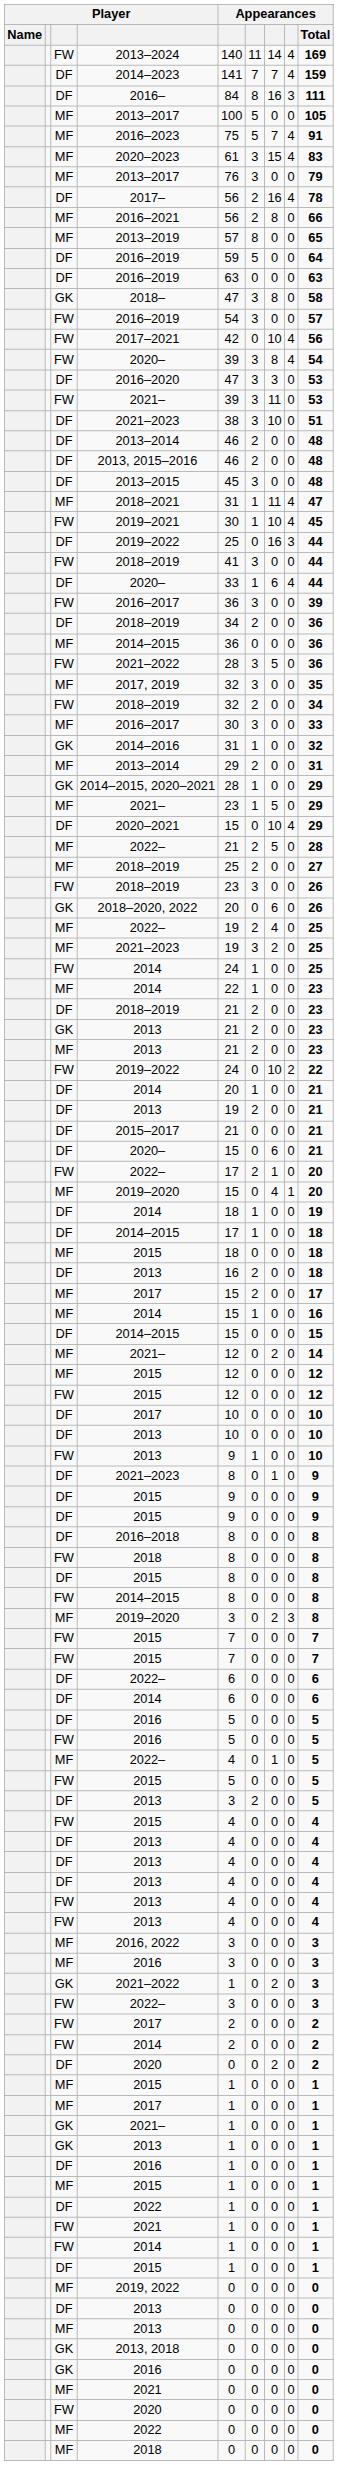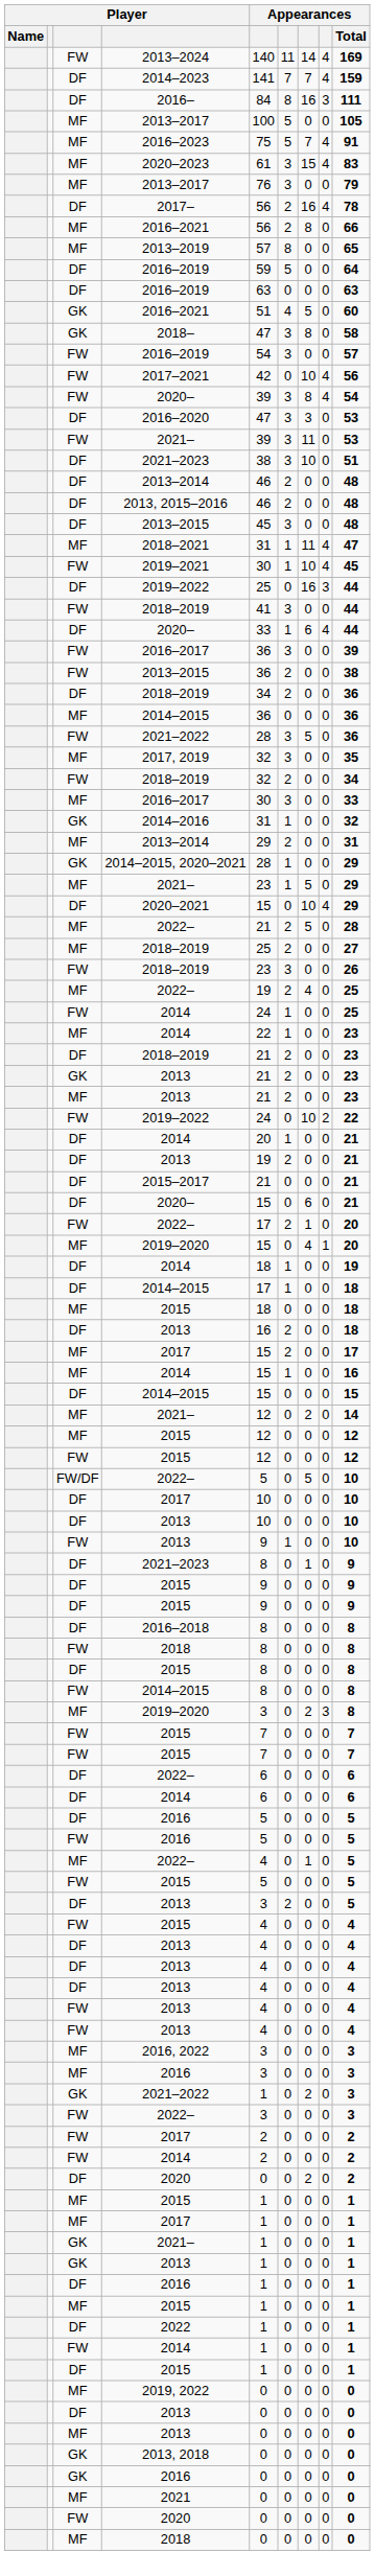 <table class="wikitable plainrowheaders sortable" style="text-align:center;">
 <tr>
 <th colspan="4" scope="colgroup">Player</th>
 <th colspan="5" scope="colgroup">Appearances</th>
 </tr>
 <tr>
 <th scope="col">Name</th>
 <th scope="col"></th>
 <th scope="col"></th>
 <th scope="col"></th>
 <th scope="col"></th>
 <th scope="col"></th>
 <th scope="col"></th>
 <th scope="col"></th>
 <th scope="col">Total</th>
 </tr>
 <tr>
 <th scope="row"></th>
 <td></td>
 <td>FW</td>
 <td>2013–2024</td>
 <td>140</td>
 <td>11</td>
 <td>14</td>
 <td>4</td>
 <td><strong>169</strong></td>
 </tr>
 <tr>
 <th scope="row"><strong></strong></th>
 <td></td>
 <td>DF</td>
 <td>2014–2023</td>
 <td>141</td>
 <td>7</td>
 <td>7</td>
 <td>4</td>
 <td><strong>159</strong></td>
 </tr>
 <tr>
 <th scope="row"><strong></strong></th>
 <td></td>
 <td>DF</td>
 <td>2016–</td>
 <td>84</td>
 <td>8</td>
 <td>16</td>
 <td>3</td>
 <td><strong>111</strong></td>
 </tr>
 <tr>
 <th scope="row"></th>
 <td></td>
 <td>MF</td>
 <td>2013–2017</td>
 <td>100</td>
 <td>5</td>
 <td>0</td>
 <td>0</td>
 <td><strong>105</strong></td>
 </tr>
 <tr>
 <th scope="row"></th>
 <td></td>
 <td>MF</td>
 <td>2016–2023</td>
 <td>75</td>
 <td>5</td>
 <td>7</td>
 <td>4</td>
 <td><strong>91</strong></td>
 </tr>
 <tr>
 <th scope="row"></th>
 <td></td>
 <td>MF</td>
 <td>2020–2023</td>
 <td>61</td>
 <td>3</td>
 <td>15</td>
 <td>4</td>
 <td><strong>83</strong></td>
 </tr>
 <tr>
 <th scope="row"></th>
 <td></td>
 <td>MF</td>
 <td>2013–2017</td>
 <td>76</td>
 <td>3</td>
 <td>0</td>
 <td>0</td>
 <td><strong>79</strong></td>
 </tr>
 <tr>
 <th scope="row"></th>
 <td></td>
 <td>DF</td>
 <td>2017–</td>
 <td>56</td>
 <td>2</td>
 <td>16</td>
 <td>4</td>
 <td><strong>78</strong></td>
 </tr>
 <tr>
 <th scope="row"></th>
 <td></td>
 <td>MF</td>
 <td>2016–2021</td>
 <td>56</td>
 <td>2</td>
 <td>8</td>
 <td>0</td>
 <td><strong>66</strong></td>
 </tr>
 <tr>
 <th scope="row"></th>
 <td></td>
 <td>MF</td>
 <td>2013–2019</td>
 <td>57</td>
 <td>8</td>
 <td>0</td>
 <td>0</td>
 <td><strong>65</strong></td>
 </tr>
 <tr>
 <th scope="row"></th>
 <td></td>
 <td>DF</td>
 <td>2016–2019</td>
 <td>59</td>
 <td>5</td>
 <td>0</td>
 <td>0</td>
 <td><strong>64</strong></td>
 </tr>
 <tr>
 <th scope="row"></th>
 <td></td>
 <td>DF</td>
 <td>2016–2019</td>
 <td>63</td>
 <td>0</td>
 <td>0</td>
 <td>0</td>
 <td><strong>63</strong></td>
+</tr>
+<tr>
+<th scope="row"></th>
+<td></td>
+<td>GK</td>
+<td>2016–2021</td>
+<td>51</td>
+<td>4</td>
+<td>5</td>
+<td>0</td>
+<td><strong>60</strong></td>
 </tr>
 <tr>
 <th scope="row"><strong></strong></th>
 <td></td>
 <td>GK</td>
 <td>2018–</td>
 <td>47</td>
 <td>3</td>
 <td>8</td>
 <td>0</td>
 <td><strong>58</strong></td>
 </tr>
 <tr>
 <th scope="row"></th>
 <td></td>
 <td>FW</td>
 <td>2016–2019</td>
 <td>54</td>
 <td>3</td>
 <td>0</td>
 <td>0</td>
 <td><strong>57</strong></td>
 </tr>
 <tr>
 <th scope="row"></th>
 <td></td>
 <td>FW</td>
 <td>2017–2021</td>
 <td>42</td>
 <td>0</td>
 <td>10</td>
 <td>4</td>
 <td><strong>56</strong></td>
 </tr>
 <tr>
 <th scope="row"><strong></strong></th>
 <td></td>
 <td>FW</td>
 <td>2020–</td>
 <td>39</td>
 <td>3</td>
 <td>8</td>
 <td>4</td>
 <td><strong>54</strong></td>
 </tr>
 <tr>
 <th scope="row"></th>
 <td></td>
 <td>DF</td>
 <td>2016–2020</td>
 <td>47</td>
 <td>3</td>
 <td>3</td>
 <td>0</td>
 <td><strong>53</strong></td>
 </tr>
 <tr>
 <th scope="row"><strong></strong></th>
 <td></td>
 <td>FW</td>
 <td>2021–</td>
 <td>39</td>
 <td>3</td>
 <td>11</td>
 <td>0</td>
 <td><strong>53</strong></td>
 </tr>
 <tr>
 <th scope="row"><strong></strong></th>
 <td></td>
 <td>DF</td>
 <td>2021–2023</td>
 <td>38</td>
 <td>3</td>
 <td>10</td>
 <td>0</td>
 <td><strong>51</strong></td>
 </tr>
 <tr>
 <th scope="row"></th>
 <td></td>
 <td>DF</td>
 <td>2013–2014</td>
 <td>46</td>
 <td>2</td>
 <td>0</td>
 <td>0</td>
 <td><strong>48</strong></td>
 </tr>
 <tr>
 <th scope="row"></th>
 <td></td>
 <td>DF</td>
 <td>2013, 2015–2016</td>
 <td>46</td>
 <td>2</td>
 <td>0</td>
 <td>0</td>
 <td><strong>48</strong></td>
 </tr>
 <tr>
 <th scope="row"></th>
 <td></td>
 <td>DF</td>
 <td>2013–2015</td>
 <td>45</td>
 <td>3</td>
 <td>0</td>
 <td>0</td>
 <td><strong>48</strong></td>
 </tr>
 <tr>
 <th scope="row"></th>
 <td></td>
 <td>MF</td>
 <td>2018–2021</td>
 <td>31</td>
 <td>1</td>
 <td>11</td>
 <td>4</td>
 <td><strong>47</strong></td>
 </tr>
 <tr>
 <th scope="row"></th>
 <td></td>
 <td>FW</td>
 <td>2019–2021</td>
 <td>30</td>
 <td>1</td>
 <td>10</td>
 <td>4</td>
 <td><strong>45</strong></td>
 </tr>
 <tr>
 <th scope="row"></th>
 <td></td>
 <td>DF</td>
 <td>2019–2022</td>
 <td>25</td>
 <td>0</td>
 <td>16</td>
 <td>3</td>
 <td><strong>44</strong></td>
 </tr>
 <tr>
 <th scope="row"></th>
 <td></td>
 <td>FW</td>
 <td>2018–2019</td>
 <td>41</td>
 <td>3</td>
 <td>0</td>
 <td>0</td>
 <td><strong>44</strong></td>
 </tr>
 <tr>
 <th scope="row"><strong></strong></th>
 <td></td>
 <td>DF</td>
 <td>2020–</td>
 <td>33</td>
 <td>1</td>
 <td>6</td>
 <td>4</td>
 <td><strong>44</strong></td>
 </tr>
 <tr>
 <th scope="row"></th>
 <td></td>
 <td>FW</td>
 <td>2016–2017</td>
 <td>36</td>
 <td>3</td>
 <td>0</td>
 <td>0</td>
 <td><strong>39</strong></td>
 </tr>
 <tr>
 <th scope="row"></th>
 <td></td>
+<td>FW</td>
+<td>2013–2015</td>
+<td>36</td>
+<td>2</td>
+<td>0</td>
+<td>0</td>
+<td><strong>38</strong></td>
+</tr>
+<tr>
+<th scope="row"></th>
+<td></td>
 <td>DF</td>
 <td>2018–2019</td>
 <td>34</td>
 <td>2</td>
 <td>0</td>
 <td>0</td>
 <td><strong>36</strong></td>
 </tr>
 <tr>
 <th scope="row"></th>
 <td></td>
 <td>MF</td>
 <td>2014–2015</td>
 <td>36</td>
 <td>0</td>
 <td>0</td>
 <td>0</td>
 <td><strong>36</strong></td>
 </tr>
 <tr>
 <th scope="row"></th>
 <td></td>
 <td>FW</td>
 <td>2021–2022</td>
 <td>28</td>
 <td>3</td>
 <td>5</td>
 <td>0</td>
 <td><strong>36</strong></td>
 </tr>
 <tr>
 <th scope="row"></th>
 <td></td>
 <td>MF</td>
 <td>2017, 2019</td>
 <td>32</td>
 <td>3</td>
 <td>0</td>
 <td>0</td>
 <td><strong>35</strong></td>
 </tr>
 <tr>
 <th scope="row"></th>
 <td></td>
 <td>FW</td>
 <td>2018–2019</td>
 <td>32</td>
 <td>2</td>
 <td>0</td>
 <td>0</td>
 <td><strong>34</strong></td>
 </tr>
 <tr>
 <th scope="row"></th>
 <td></td>
 <td>MF</td>
 <td>2016–2017</td>
 <td>30</td>
 <td>3</td>
 <td>0</td>
 <td>0</td>
 <td><strong>33</strong></td>
 </tr>
 <tr>
 <th scope="row"></th>
 <td></td>
 <td>GK</td>
 <td>2014–2016</td>
 <td>31</td>
 <td>1</td>
 <td>0</td>
 <td>0</td>
 <td><strong>32</strong></td>
 </tr>
 <tr>
 <th scope="row"></th>
 <td></td>
 <td>MF</td>
 <td>2013–2014</td>
 <td>29</td>
 <td>2</td>
 <td>0</td>
 <td>0</td>
 <td><strong>31</strong></td>
 </tr>
 <tr>
 <th scope="row"></th>
 <td></td>
 <td>GK</td>
 <td>2014–2015, 2020–2021</td>
 <td>28</td>
 <td>1</td>
 <td>0</td>
 <td>0</td>
 <td><strong>29</strong></td>
 </tr>
 <tr>
 <th scope="row"><strong></strong></th>
 <td></td>
 <td>MF</td>
 <td>2021–</td>
 <td>23</td>
 <td>1</td>
 <td>5</td>
 <td>0</td>
 <td><strong>29</strong></td>
 </tr>
 <tr>
 <th scope="row"></th>
 <td></td>
 <td>DF</td>
 <td>2020–2021</td>
 <td>15</td>
 <td>0</td>
 <td>10</td>
 <td>4</td>
 <td><strong>29</strong></td>
 </tr>
 <tr>
 <th scope="row"><strong></strong></th>
 <td></td>
 <td>MF</td>
 <td>2022–</td>
 <td>21</td>
 <td>2</td>
 <td>5</td>
 <td>0</td>
 <td><strong>28</strong></td>
 </tr>
 <tr>
 <th scope="row"></th>
 <td></td>
 <td>MF</td>
 <td>2018–2019</td>
 <td>25</td>
 <td>2</td>
 <td>0</td>
 <td>0</td>
 <td><strong>27</strong></td>
 </tr>
 <tr>
 <th scope="row"></th>
 <td></td>
 <td>FW</td>
 <td>2018–2019</td>
 <td>23</td>
 <td>3</td>
 <td>0</td>
 <td>0</td>
 <td><strong>26</strong></td>
 </tr>
 <tr>
-<th scope="row"></th>
-<td></td>
-<td>GK</td>
-<td>2018–2020, 2022</td>
-<td>20</td>
-<td>0</td>
-<td>6</td>
-<td>0</td>
-<td><strong>26</strong></td>
-</tr>
-<tr>
 <th scope="row"><strong></strong></th>
 <td></td>
 <td>MF</td>
 <td>2022–</td>
 <td>19</td>
 <td>2</td>
 <td>4</td>
-<td>0</td>
-<td><strong>25</strong></td>
-</tr>
-<tr>
-<th scope="row"><strong></strong></th>
-<td></td>
-<td>MF</td>
-<td>2021–2023</td>
-<td>19</td>
-<td>3</td>
-<td>2</td>
 <td>0</td>
 <td><strong>25</strong></td>
 </tr>
 <tr>
 <th scope="row"></th>
 <td></td>
 <td>FW</td>
 <td>2014</td>
 <td>24</td>
 <td>1</td>
 <td>0</td>
 <td>0</td>
 <td><strong>25</strong></td>
 </tr>
 <tr>
 <th scope="row"></th>
 <td></td>
 <td>MF</td>
 <td>2014</td>
 <td>22</td>
 <td>1</td>
 <td>0</td>
 <td>0</td>
 <td><strong>23</strong></td>
 </tr>
 <tr>
 <th scope="row"></th>
 <td></td>
 <td>DF</td>
 <td>2018–2019</td>
 <td>21</td>
 <td>2</td>
 <td>0</td>
 <td>0</td>
 <td><strong>23</strong></td>
 </tr>
 <tr>
 <th scope="row"></th>
 <td></td>
 <td>GK</td>
 <td>2013</td>
 <td>21</td>
 <td>2</td>
 <td>0</td>
 <td>0</td>
 <td><strong>23</strong></td>
 </tr>
 <tr>
 <th scope="row"></th>
 <td></td>
 <td>MF</td>
 <td>2013</td>
 <td>21</td>
 <td>2</td>
 <td>0</td>
 <td>0</td>
 <td><strong>23</strong></td>
 </tr>
 <tr>
 <th scope="row"></th>
 <td></td>
 <td>FW</td>
 <td>2019–2022</td>
 <td>24</td>
 <td>0</td>
 <td>10</td>
 <td>2</td>
 <td><strong>22</strong></td>
 </tr>
 <tr>
 <th scope="row"></th>
 <td></td>
 <td>DF</td>
 <td>2014</td>
 <td>20</td>
 <td>1</td>
 <td>0</td>
 <td>0</td>
 <td><strong>21</strong></td>
 </tr>
 <tr>
 <th scope="row"></th>
 <td></td>
 <td>DF</td>
 <td>2013</td>
 <td>19</td>
 <td>2</td>
 <td>0</td>
 <td>0</td>
 <td><strong>21</strong></td>
 </tr>
 <tr>
 <th scope="row"></th>
 <td></td>
 <td>DF</td>
 <td>2015–2017</td>
 <td>21</td>
 <td>0</td>
 <td>0</td>
 <td>0</td>
 <td><strong>21</strong></td>
 </tr>
 <tr>
 <th scope="row"><strong></strong></th>
 <td></td>
 <td>DF</td>
 <td>2020–</td>
 <td>15</td>
 <td>0</td>
 <td>6</td>
 <td>0</td>
 <td><strong>21</strong></td>
 </tr>
 <tr>
 <th scope="row"><strong></strong></th>
 <td></td>
 <td>FW</td>
 <td>2022–</td>
 <td>17</td>
 <td>2</td>
 <td>1</td>
 <td>0</td>
 <td><strong>20</strong></td>
 </tr>
 <tr>
 <th scope="row"></th>
 <td></td>
 <td>MF</td>
 <td>2019–2020</td>
 <td>15</td>
 <td>0</td>
 <td>4</td>
 <td>1</td>
 <td><strong>20</strong></td>
 </tr>
 <tr>
 <th scope="row"></th>
 <td></td>
 <td>DF</td>
 <td>2014</td>
 <td>18</td>
 <td>1</td>
 <td>0</td>
 <td>0</td>
 <td><strong>19</strong></td>
 </tr>
 <tr>
 <th scope="row"></th>
 <td></td>
 <td>DF</td>
 <td>2014–2015</td>
 <td>17</td>
 <td>1</td>
 <td>0</td>
 <td>0</td>
 <td><strong>18</strong></td>
 </tr>
 <tr>
 <th scope="row"></th>
 <td></td>
 <td>MF</td>
 <td>2015</td>
 <td>18</td>
 <td>0</td>
 <td>0</td>
 <td>0</td>
 <td><strong>18</strong></td>
 </tr>
 <tr>
 <th scope="row"></th>
 <td></td>
 <td>DF</td>
 <td>2013</td>
 <td>16</td>
 <td>2</td>
 <td>0</td>
 <td>0</td>
 <td><strong>18</strong></td>
 </tr>
 <tr>
 <th scope="row"></th>
 <td></td>
 <td>MF</td>
 <td>2017</td>
 <td>15</td>
 <td>2</td>
 <td>0</td>
 <td>0</td>
 <td><strong>17</strong></td>
 </tr>
 <tr>
 <th scope="row"></th>
 <td></td>
 <td>MF</td>
 <td>2014</td>
 <td>15</td>
 <td>1</td>
 <td>0</td>
 <td>0</td>
 <td><strong>16</strong></td>
 </tr>
 <tr>
 <th scope="row"></th>
 <td></td>
 <td>DF</td>
 <td>2014–2015</td>
 <td>15</td>
 <td>0</td>
 <td>0</td>
 <td>0</td>
 <td><strong>15</strong></td>
 </tr>
 <tr>
 <th scope="row"><strong></strong></th>
 <td></td>
 <td>MF</td>
 <td>2021–</td>
 <td>12</td>
 <td>0</td>
 <td>2</td>
 <td>0</td>
 <td><strong>14</strong></td>
 </tr>
 <tr>
 <th scope="row"></th>
 <td></td>
 <td>MF</td>
 <td>2015</td>
 <td>12</td>
 <td>0</td>
 <td>0</td>
 <td>0</td>
 <td><strong>12</strong></td>
 </tr>
 <tr>
 <th scope="row"></th>
 <td></td>
 <td>FW</td>
 <td>2015</td>
 <td>12</td>
 <td>0</td>
 <td>0</td>
 <td>0</td>
 <td><strong>12</strong></td>
+</tr>
+<tr>
+<th scope="row"><strong></strong></th>
+<td></td>
+<td>FW/DF</td>
+<td>2022–</td>
+<td>5</td>
+<td>0</td>
+<td>5</td>
+<td>0</td>
+<td><strong>10</strong></td>
 </tr>
 <tr>
 <th scope="row"></th>
 <td></td>
 <td>DF</td>
 <td>2017</td>
 <td>10</td>
 <td>0</td>
 <td>0</td>
 <td>0</td>
 <td><strong>10</strong></td>
 </tr>
 <tr>
 <th scope="row"></th>
 <td></td>
 <td>DF</td>
 <td>2013</td>
 <td>10</td>
 <td>0</td>
 <td>0</td>
 <td>0</td>
 <td><strong>10</strong></td>
 </tr>
 <tr>
 <th scope="row"></th>
 <td></td>
 <td>FW</td>
 <td>2013</td>
 <td>9</td>
 <td>1</td>
 <td>0</td>
 <td>0</td>
 <td><strong>10</strong></td>
 </tr>
 <tr>
 <th scope="row"><strong></strong></th>
 <td></td>
 <td>DF</td>
 <td>2021–2023</td>
 <td>8</td>
 <td>0</td>
 <td>1</td>
 <td>0</td>
 <td><strong>9</strong></td>
 </tr>
 <tr>
 <th scope="row"></th>
 <td></td>
 <td>DF</td>
 <td>2015</td>
 <td>9</td>
 <td>0</td>
 <td>0</td>
 <td>0</td>
 <td><strong>9</strong></td>
 </tr>
 <tr>
 <th scope="row"></th>
 <td></td>
 <td>DF</td>
 <td>2015</td>
 <td>9</td>
 <td>0</td>
 <td>0</td>
 <td>0</td>
 <td><strong>9</strong></td>
 </tr>
 <tr>
 <th scope="row"></th>
 <td></td>
 <td>DF</td>
 <td>2016–2018</td>
 <td>8</td>
 <td>0</td>
 <td>0</td>
 <td>0</td>
 <td><strong>8</strong></td>
 </tr>
 <tr>
 <th scope="row"></th>
 <td></td>
 <td>FW</td>
 <td>2018</td>
 <td>8</td>
 <td>0</td>
 <td>0</td>
 <td>0</td>
 <td><strong>8</strong></td>
 </tr>
 <tr>
 <th scope="row"></th>
 <td></td>
 <td>DF</td>
 <td>2015</td>
 <td>8</td>
 <td>0</td>
 <td>0</td>
 <td>0</td>
 <td><strong>8</strong></td>
 </tr>
 <tr>
 <th scope="row"></th>
 <td></td>
 <td>FW</td>
 <td>2014–2015</td>
 <td>8</td>
 <td>0</td>
 <td>0</td>
 <td>0</td>
 <td><strong>8</strong></td>
 </tr>
 <tr>
 <th scope="row"></th>
 <td></td>
 <td>MF</td>
 <td>2019–2020</td>
 <td>3</td>
 <td>0</td>
 <td>2</td>
 <td>3</td>
 <td><strong>8</strong></td>
 </tr>
 <tr>
 <th scope="row"></th>
 <td></td>
 <td>FW</td>
 <td>2015</td>
 <td>7</td>
 <td>0</td>
 <td>0</td>
 <td>0</td>
 <td><strong>7</strong></td>
 </tr>
 <tr>
 <th scope="row"></th>
 <td></td>
 <td>FW</td>
 <td>2015</td>
 <td>7</td>
 <td>0</td>
 <td>0</td>
 <td>0</td>
 <td><strong>7</strong></td>
 </tr>
 <tr>
 <th scope="row"><strong></strong></th>
 <td></td>
 <td>DF</td>
 <td>2022–</td>
 <td>6</td>
 <td>0</td>
 <td>0</td>
 <td>0</td>
 <td><strong>6</strong></td>
 </tr>
 <tr>
 <th scope="row"></th>
 <td></td>
 <td>DF</td>
 <td>2014</td>
 <td>6</td>
 <td>0</td>
 <td>0</td>
 <td>0</td>
 <td><strong>6</strong></td>
 </tr>
 <tr>
 <th scope="row"></th>
 <td></td>
 <td>DF</td>
 <td>2016</td>
 <td>5</td>
 <td>0</td>
 <td>0</td>
 <td>0</td>
 <td><strong>5</strong></td>
 </tr>
 <tr>
 <th scope="row"></th>
 <td></td>
 <td>FW</td>
 <td>2016</td>
 <td>5</td>
 <td>0</td>
 <td>0</td>
 <td>0</td>
 <td><strong>5</strong></td>
 </tr>
 <tr>
 <th scope="row"><strong></strong></th>
 <td></td>
 <td>MF</td>
 <td>2022–</td>
 <td>4</td>
 <td>0</td>
 <td>1</td>
 <td>0</td>
 <td><strong>5</strong></td>
 </tr>
 <tr>
 <th scope="row"></th>
 <td></td>
 <td>FW</td>
 <td>2015</td>
 <td>5</td>
 <td>0</td>
 <td>0</td>
 <td>0</td>
 <td><strong>5</strong></td>
 </tr>
 <tr>
 <th scope="row"></th>
 <td></td>
 <td>DF</td>
 <td>2013</td>
 <td>3</td>
 <td>2</td>
 <td>0</td>
 <td>0</td>
 <td><strong>5</strong></td>
 </tr>
 <tr>
 <th scope="row"></th>
 <td></td>
 <td>FW</td>
 <td>2015</td>
 <td>4</td>
 <td>0</td>
 <td>0</td>
 <td>0</td>
 <td><strong>4</strong></td>
 </tr>
 <tr>
 <th scope="row"></th>
 <td></td>
 <td>DF</td>
 <td>2013</td>
 <td>4</td>
 <td>0</td>
 <td>0</td>
 <td>0</td>
 <td><strong>4</strong></td>
 </tr>
 <tr>
 <th scope="row"></th>
 <td></td>
 <td>DF</td>
 <td>2013</td>
 <td>4</td>
 <td>0</td>
 <td>0</td>
 <td>0</td>
 <td><strong>4</strong></td>
 </tr>
 <tr>
 <th scope="row"></th>
 <td></td>
 <td>DF</td>
 <td>2013</td>
 <td>4</td>
 <td>0</td>
 <td>0</td>
 <td>0</td>
 <td><strong>4</strong></td>
 </tr>
 <tr>
 <th scope="row"></th>
 <td></td>
 <td>FW</td>
 <td>2013</td>
 <td>4</td>
 <td>0</td>
 <td>0</td>
 <td>0</td>
 <td><strong>4</strong></td>
 </tr>
 <tr>
 <th scope="row"></th>
 <td></td>
 <td>FW</td>
 <td>2013</td>
 <td>4</td>
 <td>0</td>
 <td>0</td>
 <td>0</td>
 <td><strong>4</strong></td>
 </tr>
 <tr>
 <th scope="row"></th>
 <td></td>
 <td>MF</td>
 <td>2016, 2022</td>
 <td>3</td>
 <td>0</td>
 <td>0</td>
 <td>0</td>
 <td><strong>3</strong></td>
 </tr>
 <tr>
 <th scope="row"></th>
 <td></td>
 <td>MF</td>
 <td>2016</td>
 <td>3</td>
 <td>0</td>
 <td>0</td>
 <td>0</td>
 <td><strong>3</strong></td>
 </tr>
 <tr>
 <th scope="row"></th>
 <td></td>
 <td>GK</td>
 <td>2021–2022</td>
 <td>1</td>
 <td>0</td>
 <td>2</td>
 <td>0</td>
 <td><strong>3</strong></td>
 </tr>
 <tr>
 <th scope="row"><strong></strong></th>
 <td></td>
 <td>FW</td>
 <td>2022–</td>
 <td>3</td>
 <td>0</td>
 <td>0</td>
 <td>0</td>
 <td><strong>3</strong></td>
 </tr>
 <tr>
 <th scope="row"></th>
 <td></td>
 <td>FW</td>
 <td>2017</td>
 <td>2</td>
 <td>0</td>
 <td>0</td>
 <td>0</td>
 <td><strong>2</strong></td>
 </tr>
 <tr>
 <th scope="row"></th>
 <td></td>
 <td>FW</td>
 <td>2014</td>
 <td>2</td>
 <td>0</td>
 <td>0</td>
 <td>0</td>
 <td><strong>2</strong></td>
 </tr>
 <tr>
 <th scope="row"></th>
 <td></td>
 <td>DF</td>
 <td>2020</td>
 <td>0</td>
 <td>0</td>
 <td>2</td>
 <td>0</td>
 <td><strong>2</strong></td>
 </tr>
 <tr>
 <th scope="row"></th>
 <td></td>
 <td>MF</td>
 <td>2015</td>
 <td>1</td>
 <td>0</td>
 <td>0</td>
 <td>0</td>
 <td><strong>1</strong></td>
 </tr>
 <tr>
 <th scope="row"></th>
 <td></td>
 <td>MF</td>
 <td>2017</td>
 <td>1</td>
 <td>0</td>
 <td>0</td>
 <td>0</td>
 <td><strong>1</strong></td>
 </tr>
 <tr>
 <th scope="row"><strong></strong></th>
 <td></td>
 <td>GK</td>
 <td>2021–</td>
 <td>1</td>
 <td>0</td>
 <td>0</td>
 <td>0</td>
 <td><strong>1</strong></td>
 </tr>
 <tr>
 <th scope="row"></th>
 <td></td>
 <td>GK</td>
 <td>2013</td>
 <td>1</td>
 <td>0</td>
 <td>0</td>
 <td>0</td>
 <td><strong>1</strong></td>
 </tr>
 <tr>
 <th scope="row"></th>
 <td></td>
 <td>DF</td>
 <td>2016</td>
 <td>1</td>
 <td>0</td>
 <td>0</td>
 <td>0</td>
 <td><strong>1</strong></td>
 </tr>
 <tr>
 <th scope="row"></th>
 <td></td>
 <td>MF</td>
 <td>2015</td>
 <td>1</td>
 <td>0</td>
 <td>0</td>
 <td>0</td>
 <td><strong>1</strong></td>
 </tr>
 <tr>
 <th scope="row"></th>
 <td></td>
 <td>DF</td>
 <td>2022</td>
 <td>1</td>
 <td>0</td>
 <td>0</td>
 <td>0</td>
 <td><strong>1</strong></td>
 </tr>
 <tr>
 <th scope="row"></th>
 <td></td>
 <td>FW</td>
-<td>2021</td>
-<td>1</td>
-<td>0</td>
-<td>0</td>
-<td>0</td>
-<td><strong>1</strong></td>
-</tr>
-<tr>
-<th scope="row"></th>
-<td></td>
-<td>FW</td>
 <td>2014</td>
 <td>1</td>
 <td>0</td>
 <td>0</td>
 <td>0</td>
 <td><strong>1</strong></td>
 </tr>
 <tr>
 <th scope="row"></th>
 <td></td>
 <td>DF</td>
 <td>2015</td>
 <td>1</td>
 <td>0</td>
 <td>0</td>
 <td>0</td>
 <td><strong>1</strong></td>
 </tr>
 <tr>
 <th scope="row"></th>
 <td></td>
 <td>MF</td>
 <td>2019, 2022</td>
 <td>0</td>
 <td>0</td>
 <td>0</td>
 <td>0</td>
 <td><strong>0</strong></td>
 </tr>
 <tr>
 <th scope="row"></th>
 <td></td>
 <td>DF</td>
 <td>2013</td>
 <td>0</td>
 <td>0</td>
 <td>0</td>
 <td>0</td>
 <td><strong>0</strong></td>
 </tr>
 <tr>
 <th scope="row"></th>
 <td></td>
 <td>MF</td>
 <td>2013</td>
 <td>0</td>
 <td>0</td>
 <td>0</td>
 <td>0</td>
 <td><strong>0</strong></td>
 </tr>
 <tr>
 <th scope="row"></th>
 <td></td>
 <td>GK</td>
 <td>2013, 2018</td>
 <td>0</td>
 <td>0</td>
 <td>0</td>
 <td>0</td>
 <td><strong>0</strong></td>
 </tr>
 <tr>
 <th scope="row"></th>
 <td></td>
 <td>GK</td>
 <td>2016</td>
 <td>0</td>
 <td>0</td>
 <td>0</td>
 <td>0</td>
 <td><strong>0</strong></td>
 </tr>
 <tr>
 <th scope="row"></th>
 <td></td>
 <td>MF</td>
 <td>2021</td>
 <td>0</td>
 <td>0</td>
 <td>0</td>
 <td>0</td>
 <td><strong>0</strong></td>
 </tr>
 <tr>
 <th scope="row"></th>
 <td></td>
 <td>FW</td>
 <td>2020</td>
 <td>0</td>
 <td>0</td>
 <td>0</td>
 <td>0</td>
 <td><strong>0</strong></td>
 </tr>
 <tr>
 <th scope="row"></th>
 <td></td>
 <td>MF</td>
-<td>2022</td>
-<td>0</td>
-<td>0</td>
-<td>0</td>
-<td>0</td>
-<td><strong>0</strong></td>
-</tr>
-<tr>
-<th scope="row"></th>
-<td></td>
-<td>MF</td>
 <td>2018</td>
 <td>0</td>
 <td>0</td>
 <td>0</td>
 <td>0</td>
 <td><strong>0</strong></td>
 </tr>
 </table>
